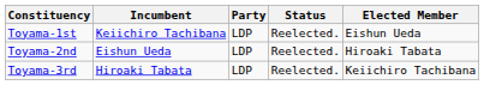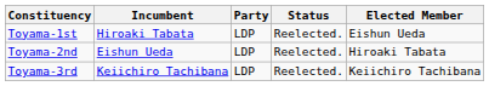 <table class="wikitable">
 <tr>
 <th>Constituency</th>
 <th>Incumbent</th>
 <th>Party</th>
 <th>Status</th>
 <th>Elected Member</th>
 </tr>
 <tr>
 <td><a href='#'>Toyama-1st</a></td>
-<td><a href='#'>Keiichiro Tachibana</a></td>
+<td><a href='#'>Hiroaki Tabata</a></td>
 <td>LDP</td>
 <td>Reelected.</td>
 <td>Eishun Ueda</td>
 </tr>
 <tr>
 <td><a href='#'>Toyama-2nd</a></td>
 <td><a href='#'>Eishun Ueda</a></td>
 <td>LDP</td>
 <td>Reelected.</td>
 <td>Hiroaki Tabata</td>
 </tr>
 <tr>
 <td><a href='#'>Toyama-3rd</a></td>
-<td><a href='#'>Hiroaki Tabata</a></td>
+<td><a href='#'>Keiichiro Tachibana</a></td>
 <td>LDP</td>
 <td>Reelected.</td>
 <td>Keiichiro Tachibana</td>
 </tr>
 </table>
